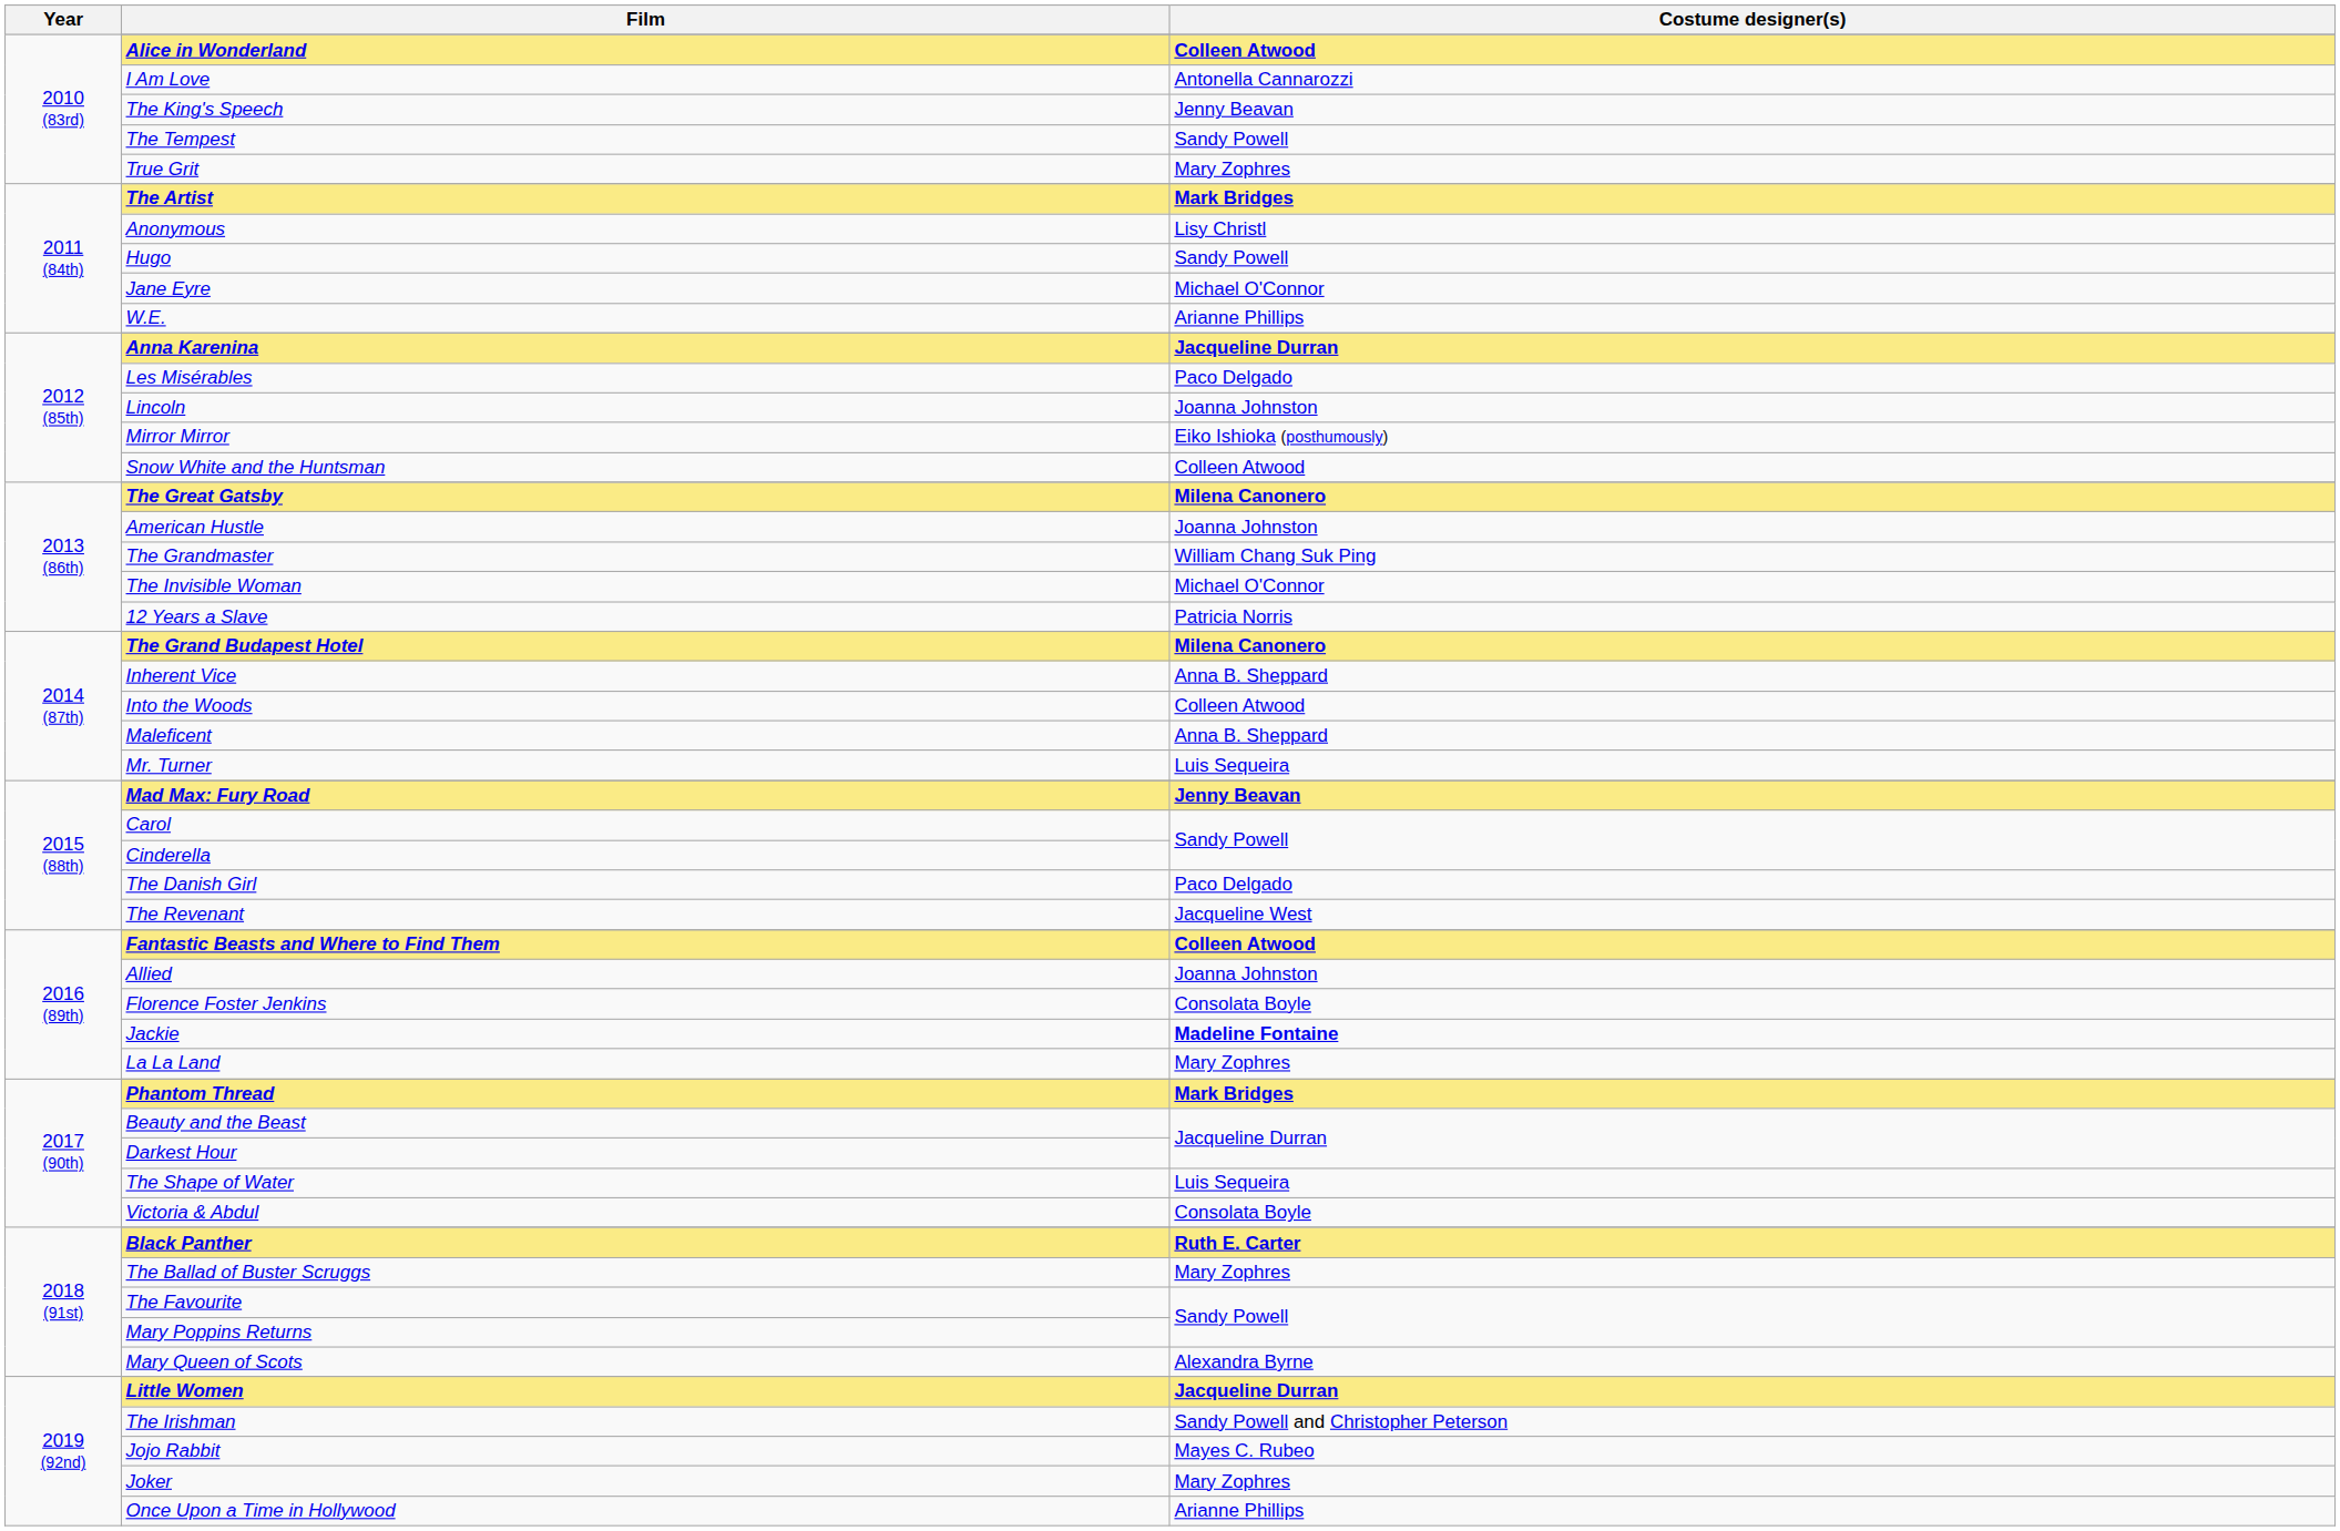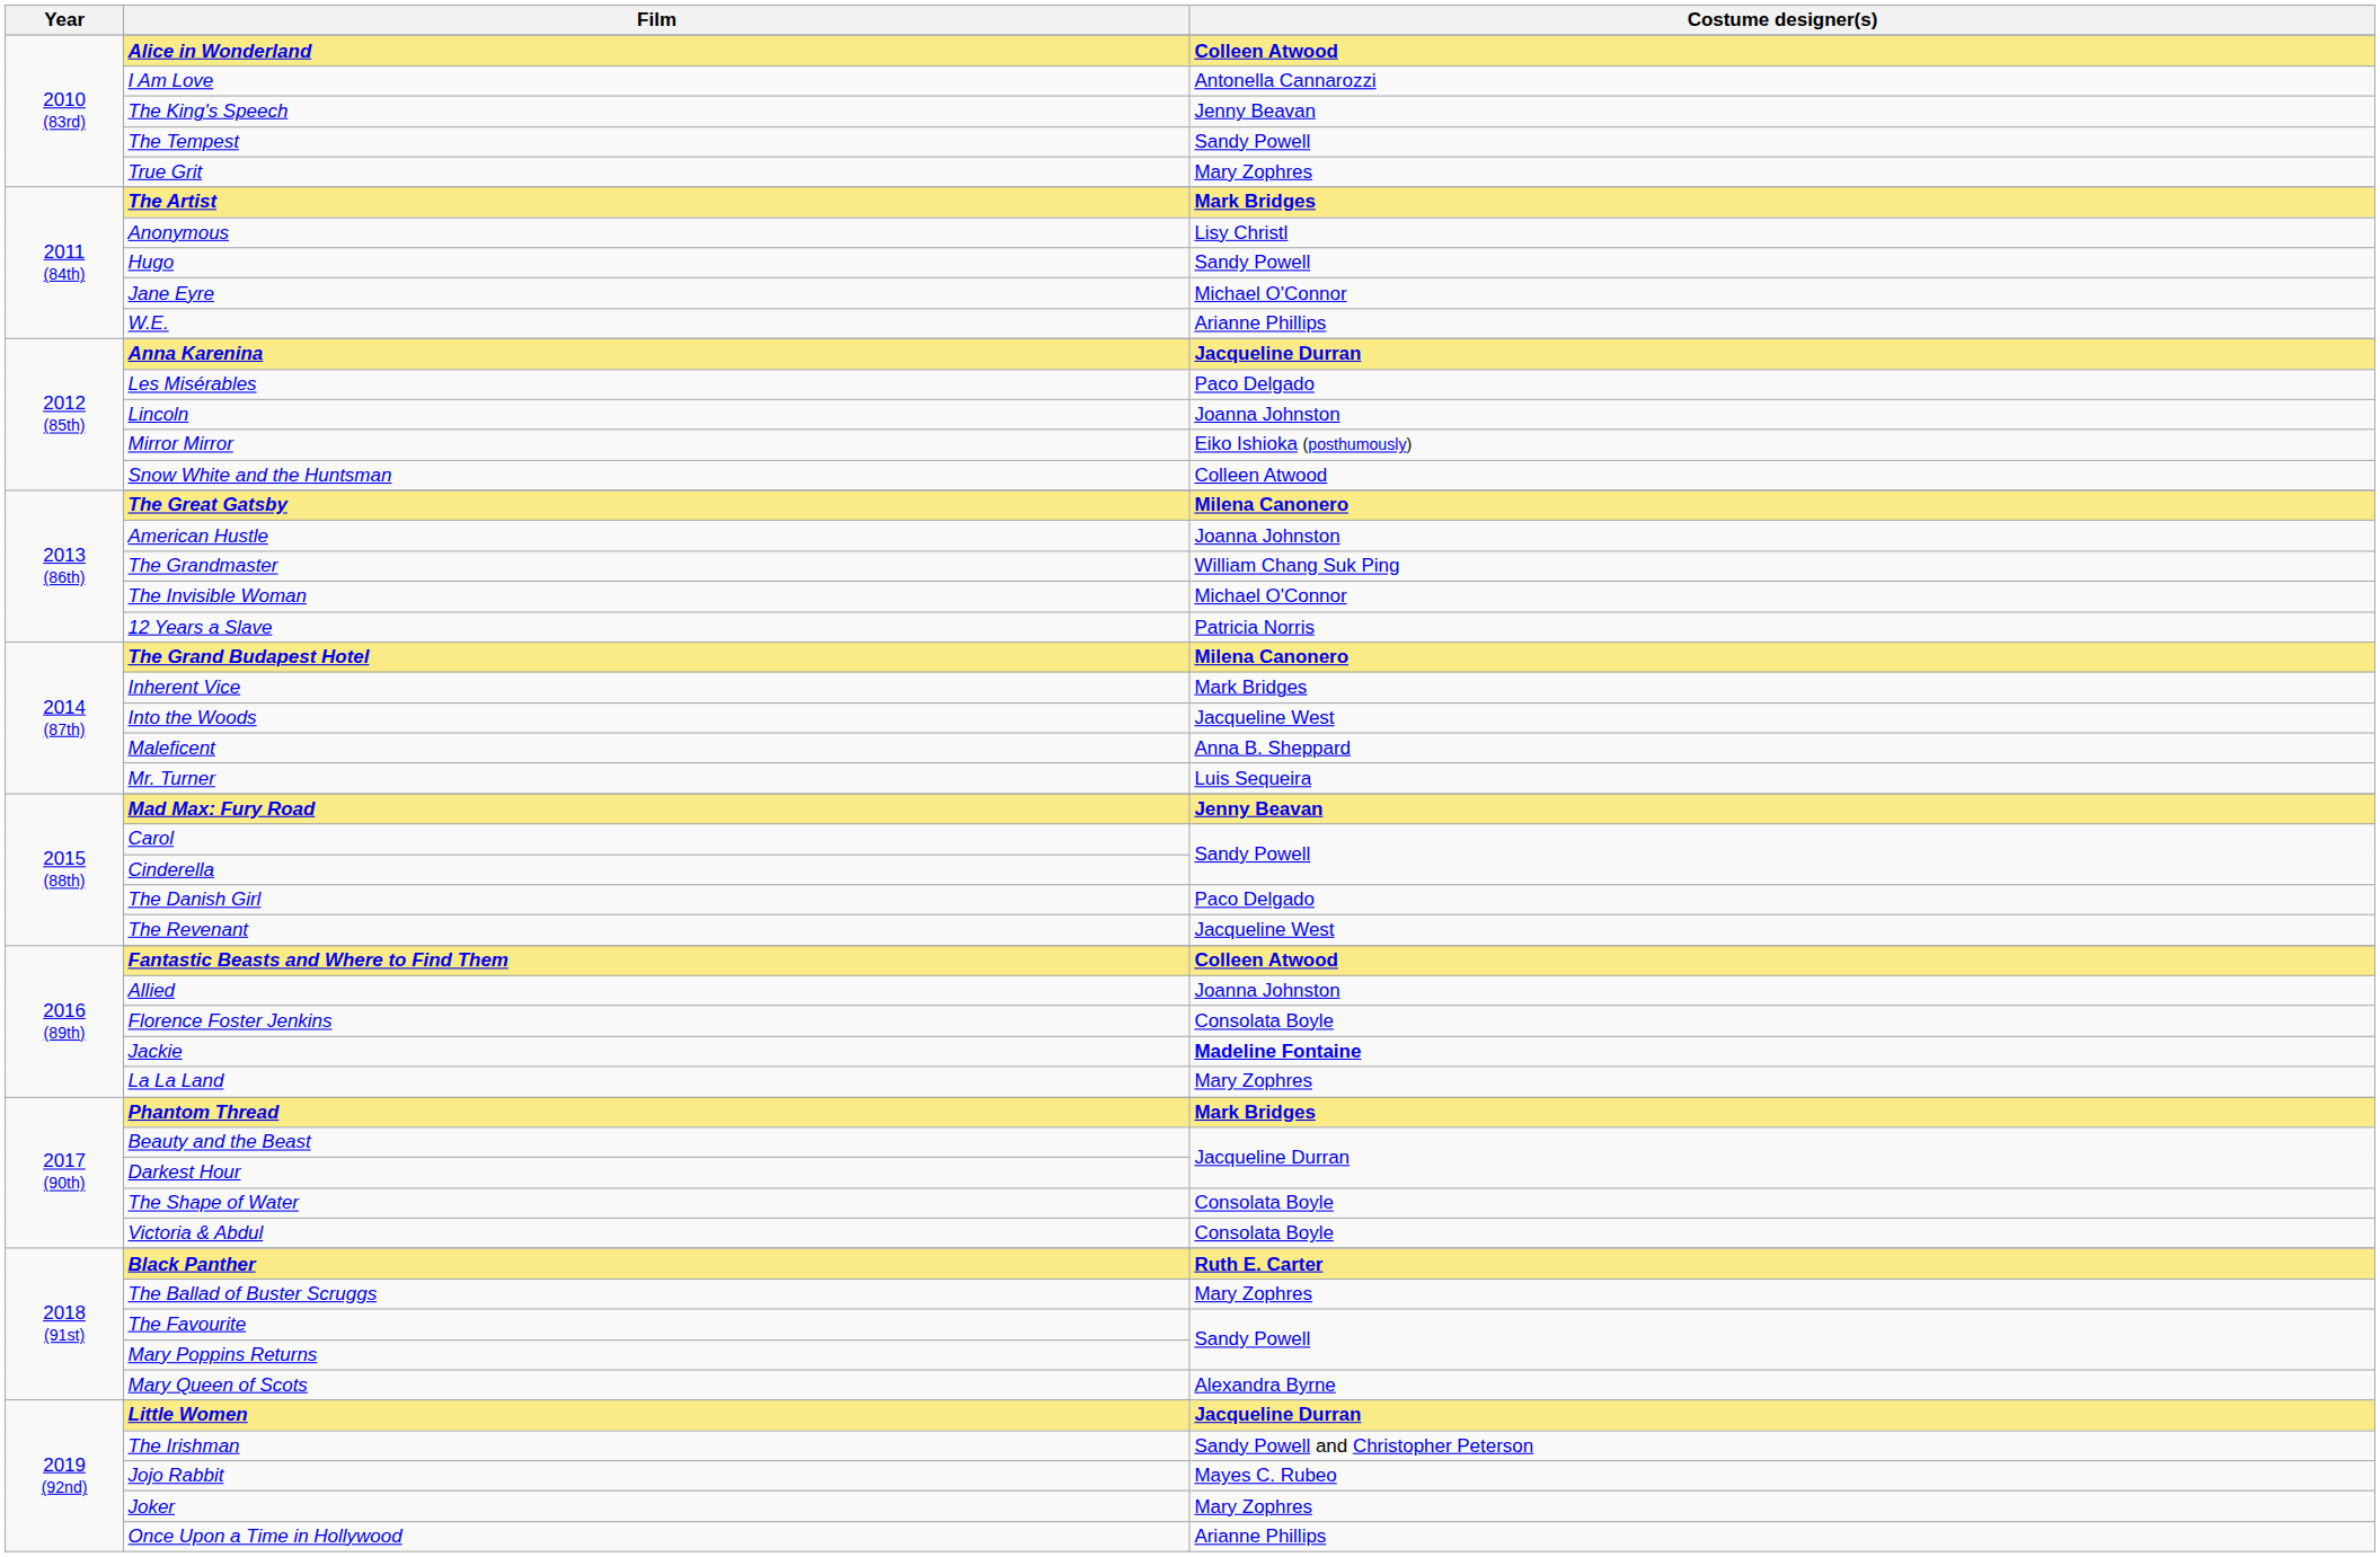 <table class="wikitable" style="width:100%">
 <tr bgcolor="#bebebe">
 <th width="5%">Year</th>
 <th width="45%">Film</th>
 <th width="50%">Costume designer(s)</th>
 </tr>
 <tr>
 <td rowspan="6" style="text-align:center"><a href='#'>2010</a> <br><small><a href='#'>(83rd)</a></small> <br></td>
 </tr>
 <tr style="background:#FAEB86">
 <td><strong><em><a href='#'>Alice in Wonderland</a></em></strong></td>
 <td><strong><a href='#'>Colleen Atwood</a></strong></td>
 </tr>
 <tr>
 <td><em><a href='#'>I Am Love</a></em></td>
 <td><a href='#'>Antonella Cannarozzi</a></td>
 </tr>
 <tr>
 <td><em><a href='#'>The King's Speech</a></em></td>
 <td><a href='#'>Jenny Beavan</a></td>
 </tr>
 <tr>
 <td><em><a href='#'>The Tempest</a></em></td>
 <td><a href='#'>Sandy Powell</a></td>
 </tr>
 <tr>
 <td><em><a href='#'>True Grit</a></em></td>
 <td><a href='#'>Mary Zophres</a></td>
 </tr>
 <tr>
 <td rowspan="6" style="text-align:center"><a href='#'>2011</a> <br><small><a href='#'>(84th)</a></small> <br></td>
 </tr>
 <tr style="background:#FAEB86">
 <td><strong><em><a href='#'>The Artist</a></em></strong></td>
 <td><strong><a href='#'>Mark Bridges</a></strong></td>
 </tr>
 <tr>
 <td><em><a href='#'>Anonymous</a></em></td>
 <td><a href='#'>Lisy Christl</a></td>
 </tr>
 <tr>
 <td><em><a href='#'>Hugo</a></em></td>
 <td><a href='#'>Sandy Powell</a></td>
 </tr>
 <tr>
 <td><em><a href='#'>Jane Eyre</a></em></td>
 <td><a href='#'>Michael O'Connor</a></td>
 </tr>
 <tr>
 <td><em><a href='#'>W.E.</a></em></td>
 <td><a href='#'>Arianne Phillips</a></td>
 </tr>
 <tr>
 <td rowspan="6" style="text-align:center"><a href='#'>2012</a><br><small><a href='#'>(85th)</a></small></td>
 </tr>
 <tr style="background:#FAEB86">
 <td><strong><em><a href='#'>Anna Karenina</a></em></strong></td>
 <td><strong><a href='#'>Jacqueline Durran</a></strong></td>
 </tr>
 <tr>
 <td><em><a href='#'>Les Misérables</a></em></td>
 <td><a href='#'>Paco Delgado</a></td>
 </tr>
 <tr>
 <td><em><a href='#'>Lincoln</a></em></td>
 <td><a href='#'>Joanna Johnston</a></td>
 </tr>
 <tr>
 <td><em><a href='#'>Mirror Mirror</a></em></td>
 <td><a href='#'>Eiko Ishioka</a> <small>(<a href='#'>posthumously</a>)</small></td>
 </tr>
 <tr>
 <td><em><a href='#'>Snow White and the Huntsman</a></em></td>
 <td><a href='#'>Colleen Atwood</a></td>
 </tr>
 <tr>
 <td rowspan="6" style="text-align:center"><a href='#'>2013</a> <br><small><a href='#'>(86th)</a></small></td>
 </tr>
 <tr style="background:#FAEB86">
 <td><strong><em><a href='#'>The Great Gatsby</a></em></strong></td>
 <td><strong><a href='#'>Milena Canonero</a></strong></td>
 </tr>
 <tr>
 <td><em><a href='#'>American Hustle</a></em></td>
 <td><a href='#'>Joanna Johnston</a></td>
 </tr>
 <tr>
 <td><em><a href='#'>The Grandmaster</a></em></td>
 <td><a href='#'>William Chang Suk Ping</a></td>
 </tr>
 <tr>
 <td><em><a href='#'>The Invisible Woman</a></em></td>
 <td><a href='#'>Michael O'Connor</a></td>
 </tr>
 <tr>
 <td><em><a href='#'>12 Years a Slave</a></em></td>
 <td><a href='#'>Patricia Norris</a></td>
 </tr>
 <tr>
 <td rowspan="6" style="text-align:center"><a href='#'>2014</a> <br><small><a href='#'>(87th)</a></small> <br></td>
 </tr>
 <tr style="background:#FAEB86">
 <td><strong><em><a href='#'>The Grand Budapest Hotel</a></em></strong></td>
 <td><strong><a href='#'>Milena Canonero</a></strong></td>
 </tr>
 <tr>
 <td><em><a href='#'>Inherent Vice</a></em></td>
-<td><a href='#'>Anna B. Sheppard</a></td>
+<td><a href='#'>Mark Bridges</a></td>
 </tr>
 <tr>
 <td><em><a href='#'>Into the Woods</a></em></td>
-<td><a href='#'>Colleen Atwood</a></td>
+<td><a href='#'>Jacqueline West</a></td>
 </tr>
 <tr>
 <td><em><a href='#'>Maleficent</a></em></td>
 <td><a href='#'>Anna B. Sheppard</a></td>
 </tr>
 <tr>
 <td><em><a href='#'>Mr. Turner</a></em></td>
 <td><a href='#'>Luis Sequeira</a></td>
 </tr>
 <tr>
 <td rowspan="6" style="text-align:center"><a href='#'>2015</a><br><small><a href='#'>(88th)</a></small></td>
 </tr>
 <tr style="background:#FAEB86">
 <td><strong><em><a href='#'>Mad Max: Fury Road</a></em></strong></td>
 <td><strong><a href='#'>Jenny Beavan</a></strong></td>
 </tr>
 <tr>
 <td><em><a href='#'>Carol</a></em></td>
 <td rowspan="2"><a href='#'>Sandy Powell</a></td>
 </tr>
 <tr>
 <td><em><a href='#'>Cinderella</a></em></td>
 </tr>
 <tr>
 <td><em><a href='#'>The Danish Girl</a></em></td>
 <td><a href='#'>Paco Delgado</a></td>
 </tr>
 <tr>
 <td><em><a href='#'>The Revenant</a></em></td>
 <td><a href='#'>Jacqueline West</a></td>
 </tr>
 <tr>
 <td rowspan="6" style="text-align:center"><a href='#'>2016</a><br><small><a href='#'>(89th)</a></small> <br></td>
 </tr>
 <tr style="background:#FAEB86">
 <td><strong><em><a href='#'>Fantastic Beasts and Where to Find Them</a></em></strong></td>
 <td><strong><a href='#'>Colleen Atwood</a></strong></td>
 </tr>
 <tr>
 <td><em><a href='#'>Allied</a></em></td>
 <td><a href='#'>Joanna Johnston</a></td>
 </tr>
 <tr>
 <td><em><a href='#'>Florence Foster Jenkins</a></em></td>
 <td><a href='#'>Consolata Boyle</a></td>
 </tr>
 <tr>
 <td><em><a href='#'>Jackie</a></em></td>
 <td><strong><a href='#'>Madeline Fontaine</a></strong></td>
 </tr>
 <tr>
 <td><em><a href='#'>La La Land</a></em></td>
 <td><a href='#'>Mary Zophres</a></td>
 </tr>
 <tr>
 <td rowspan="6" style="text-align:center"><a href='#'>2017</a><br><small><a href='#'>(90th)</a></small> <br></td>
 </tr>
 <tr style="background:#FAEB86">
 <td><strong><em><a href='#'>Phantom Thread</a></em></strong></td>
 <td><strong><a href='#'>Mark Bridges</a></strong></td>
 </tr>
 <tr>
 <td><em><a href='#'>Beauty and the Beast</a></em></td>
 <td rowspan="2"><a href='#'>Jacqueline Durran</a></td>
 </tr>
 <tr>
 <td><em><a href='#'>Darkest Hour</a></em></td>
 </tr>
 <tr>
 <td><em><a href='#'>The Shape of Water</a></em></td>
-<td><a href='#'>Luis Sequeira</a></td>
+<td><a href='#'>Consolata Boyle</a></td>
 </tr>
 <tr>
 <td><em><a href='#'>Victoria & Abdul</a></em></td>
 <td><a href='#'>Consolata Boyle</a></td>
 </tr>
 <tr>
 <td rowspan="6" style="text-align:center"><a href='#'>2018</a><br><small><a href='#'>(91st)</a></small><br></td>
 </tr>
 <tr style="background:#FAEB86">
 <td><strong><em><a href='#'>Black Panther</a></em></strong></td>
 <td><strong><a href='#'>Ruth E. Carter</a></strong></td>
 </tr>
 <tr>
 <td><em><a href='#'>The Ballad of Buster Scruggs</a></em></td>
 <td><a href='#'>Mary Zophres</a></td>
 </tr>
 <tr>
 <td><em><a href='#'>The Favourite</a></em></td>
 <td rowspan="2"><a href='#'>Sandy Powell</a></td>
 </tr>
 <tr>
 <td><em><a href='#'>Mary Poppins Returns</a></em></td>
 </tr>
 <tr>
 <td><em><a href='#'>Mary Queen of Scots</a></em></td>
 <td><a href='#'>Alexandra Byrne</a></td>
 </tr>
 <tr>
 <td rowspan="6" style="text-align:center"><a href='#'>2019</a><br><small><a href='#'>(92nd)</a></small><br></td>
 </tr>
 <tr style="background:#FAEB86">
 <td><strong><em><a href='#'>Little Women</a></em></strong></td>
 <td><strong><a href='#'>Jacqueline Durran</a></strong></td>
 </tr>
 <tr>
 <td><em><a href='#'>The Irishman</a></em></td>
 <td><a href='#'>Sandy Powell</a> and <a href='#'>Christopher Peterson</a></td>
 </tr>
 <tr>
 <td><em><a href='#'>Jojo Rabbit</a></em></td>
 <td><a href='#'>Mayes C. Rubeo</a></td>
 </tr>
 <tr>
 <td><em><a href='#'>Joker</a></em></td>
 <td><a href='#'>Mary Zophres</a></td>
 </tr>
 <tr>
 <td><em><a href='#'>Once Upon a Time in Hollywood</a></em></td>
 <td><a href='#'>Arianne Phillips</a></td>
 </tr>
 </table>
